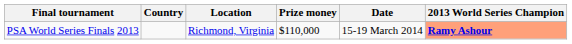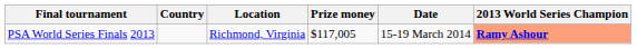 <table class=wikitable>
 <tr>
 <th>Final tournament</th>
 <th>Country</th>
 <th>Location</th>
 <th>Prize money</th>
 <th>Date</th>
 <th>2013 World Series Champion</th>
 </tr>
 <tr>
 <td><a href='#'>PSA World Series Finals</a> <a href='#'>2013</a></td>
 <td></td>
 <td><a href='#'>Richmond, Virginia</a></td>
-<td>$110,000</td>
+<td>$117,005</td>
 <td>15-19 March 2014</td>
 <td style="background: lightsalmon;"> <strong><a href='#'>Ramy Ashour</a></strong></td>
 </tr>
 </table>
